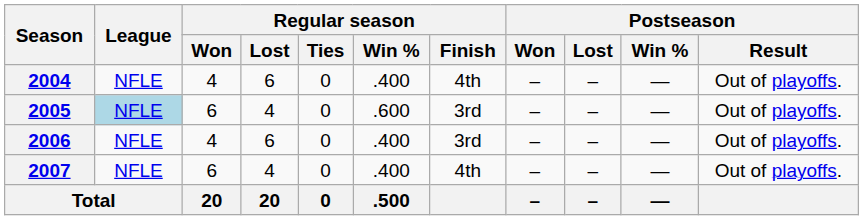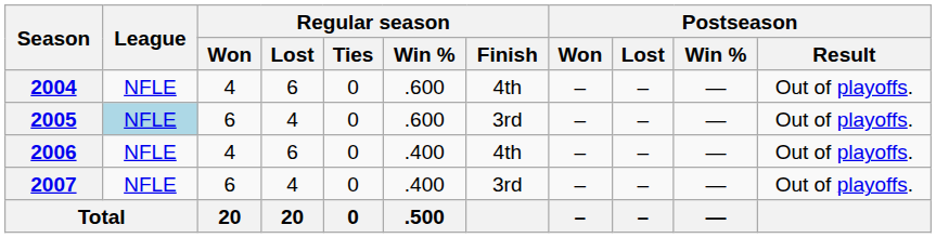 <table class="wikitable" style="font-size: 95%; text-align:center; width:45em">
 <tr>
 <th rowspan="2">Season</th>
 <th rowspan="2">League</th>
 <th colspan="5">Regular season</th>
 <th colspan="4">Postseason</th>
 </tr>
 <tr>
 <th>Won</th>
 <th>Lost</th>
 <th>Ties</th>
 <th>Win %</th>
 <th>Finish</th>
 <th>Won</th>
 <th>Lost</th>
 <th>Win %</th>
 <th>Result</th>
 </tr>
 <tr>
 <th><a href='#'>2004</a></th>
 <td><a href='#'>NFLE</a></td>
 <td>4</td>
 <td>6</td>
 <td>0</td>
-<td>.400</td>
+<td>.600</td>
 <td>4th </td>
 <td>–</td>
 <td>–</td>
 <td>—</td>
 <td>Out of <a href='#'>playoffs</a>.</td>
 </tr>
 <tr>
 <th><a href='#'>2005</a></th>
 <td style="background: lightblue;"><a href='#'>NFLE</a></td>
 <td>6</td>
 <td>4</td>
 <td>0</td>
 <td>.600</td>
 <td>3rd </td>
 <td>–</td>
 <td>–</td>
 <td>—</td>
 <td>Out of <a href='#'>playoffs</a>.</td>
 </tr>
 <tr>
 <th><a href='#'>2006</a></th>
 <td><a href='#'>NFLE</a></td>
 <td>4</td>
 <td>6</td>
 <td>0</td>
 <td>.400</td>
-<td>3rd </td>
+<td>4th </td>
 <td>–</td>
 <td>–</td>
 <td>—</td>
 <td>Out of <a href='#'>playoffs</a>.</td>
 </tr>
 <tr>
 <th><a href='#'>2007</a></th>
 <td><a href='#'>NFLE</a></td>
 <td>6</td>
 <td>4</td>
 <td>0</td>
 <td>.400</td>
-<td>4th </td>
+<td>3rd </td>
 <td>–</td>
 <td>–</td>
 <td>—</td>
 <td>Out of <a href='#'>playoffs</a>.</td>
 </tr>
 <tr>
 <th colspan="2">Total</th>
 <th>20</th>
 <th>20</th>
 <th>0</th>
 <th>.500</th>
 <th></th>
 <th>–</th>
 <th>–</th>
 <th>—</th>
 <th></th>
 </tr>
 </table>
